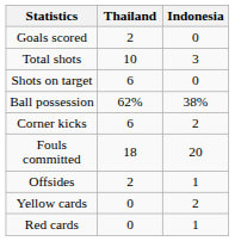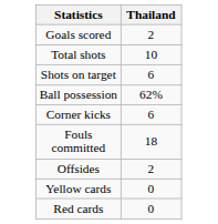 <table class="wikitable" style="text-align:center;margin:1em auto;">
 <tr>
 <th scope=col width=100>Statistics</th>
 <th scope=col width=70>Thailand</th>
-<th scope=col width=70>Indonesia</th>
 </tr>
 <tr>
 <td>Goals scored</td>
 <td>2</td>
-<td>0</td>
 </tr>
 <tr>
 <td>Total shots</td>
 <td>10</td>
-<td>3</td>
 </tr>
 <tr>
 <td>Shots on target</td>
 <td>6</td>
-<td>0</td>
 </tr>
 <tr>
 <td>Ball possession</td>
 <td>62%</td>
-<td>38%</td>
 </tr>
 <tr>
 <td>Corner kicks</td>
 <td>6</td>
-<td>2</td>
 </tr>
 <tr>
 <td>Fouls committed</td>
 <td>18</td>
-<td>20</td>
 </tr>
 <tr>
 <td>Offsides</td>
 <td>2</td>
-<td>1</td>
 </tr>
 <tr>
 <td>Yellow cards</td>
 <td>0</td>
-<td>2</td>
 </tr>
 <tr>
 <td>Red cards</td>
 <td>0</td>
-<td>1</td>
 </tr>
 </table>
